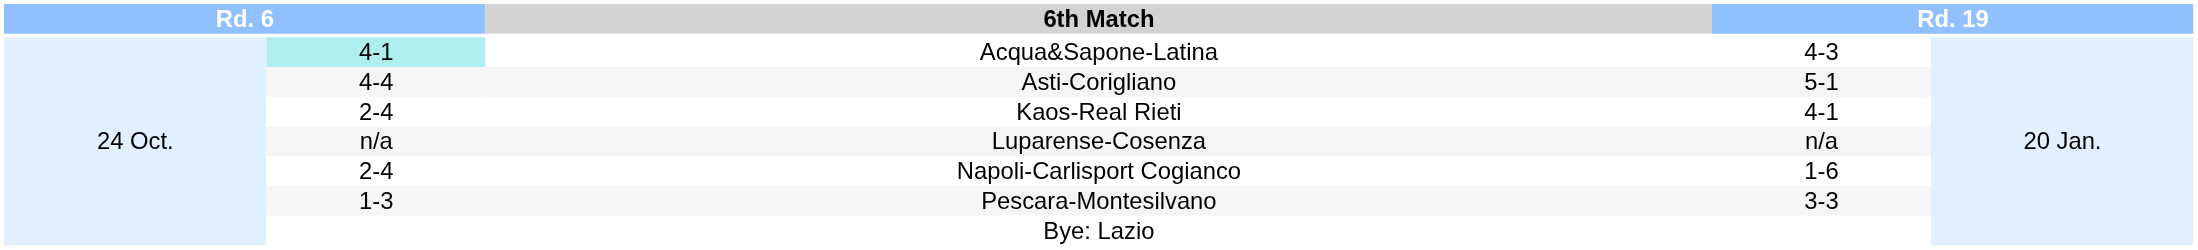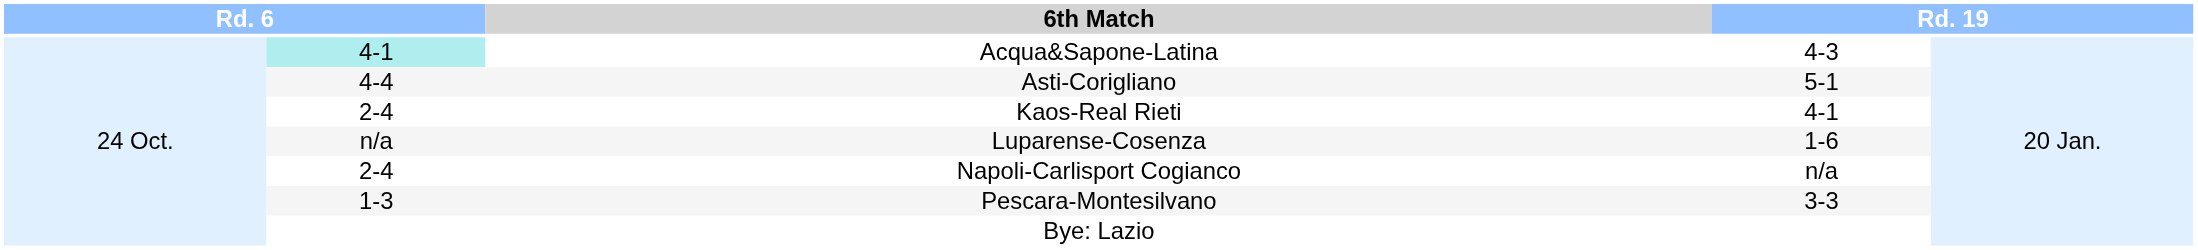 <table border=0 cellspacing=0 cellpadding=1 style="font-size: 85%; text-align: center;" width=99%>
 <tr>
 <td colspan=2 style="background:#90C0FF;color:white;"><strong>Rd. 6</strong></td>
 <td style="background:#D3D3D3"><strong>6th Match</strong></td>
 <td colspan=2 style="background:#90C0FF;color:white;"><strong>Rd. 19 </strong></td>
 </tr>
 <tr align=center>
 <th width=12%></th>
 <th width=10%></th>
 <th width=56%></th>
 <th width=10%></th>
 <th width=12%></th>
 </tr>
 <tr>
 <td style="background:#E0F0FF" rowspan=7>24 Oct.</td>
 <td style="background: paleturquoise;">4-1</td>
 <td>Acqua&Sapone-Latina</td>
 <td>4-3</td>
 <td rowspan=7 style="background:#E0F0FF">20 Jan.</td>
 </tr>
 <tr style="background:#F5F5F5">
 <td>4-4</td>
 <td>Asti-Corigliano</td>
 <td>5-1</td>
 </tr>
 <tr style="background:#FFFFFF">
 <td>2-4</td>
 <td>Kaos-Real Rieti</td>
 <td>4-1</td>
 </tr>
 <tr style="background:#F5F5F5">
 <td>n/a</td>
 <td>Luparense-Cosenza</td>
-<td>n/a</td>
+<td>1-6</td>
 </tr>
 <tr style="background:#FFFFFF">
 <td>2-4</td>
 <td>Napoli-Carlisport Cogianco</td>
-<td>1-6</td>
+<td>n/a</td>
 </tr>
 <tr style="background:#F5F5F5">
 <td>1-3</td>
 <td>Pescara-Montesilvano</td>
 <td>3-3</td>
 </tr>
 <tr style="background:#FFFFFF">
 <td></td>
 <td>Bye: Lazio</td>
 <td></td>
 </tr>
 </table>
